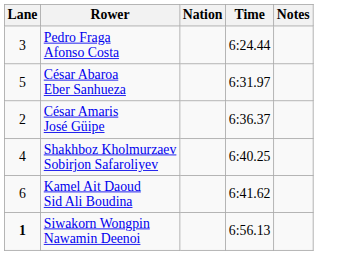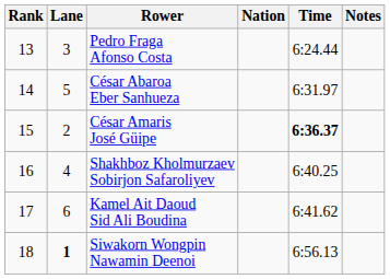 <table class="wikitable sortable" style="text-align:center">
 <tr>
+<th>Rank</th>
 <th>Lane</th>
 <th>Rower</th>
 <th>Nation</th>
 <th>Time</th>
 <th>Notes</th>
 </tr>
 <tr>
+<td>13</td>
 <td>3</td>
 <td align=left><a href='#'>Pedro Fraga </a><br><a href='#'>Afonso Costa</a></td>
 <td align=left></td>
 <td>6:24.44</td>
 <td></td>
 </tr>
 <tr>
+<td>14</td>
 <td>5</td>
 <td align="left"><a href='#'>César Abaroa</a><br><a href='#'>Eber Sanhueza</a></td>
 <td align="left"></td>
 <td>6:31.97</td>
 <td></td>
 </tr>
 <tr>
+<td>15</td>
 <td>2</td>
 <td align=left><a href='#'>César Amaris</a><br><a href='#'>José Güipe</a></td>
 <td align=left></td>
-<td>6:36.37</td>
+<td><strong>6:36.37</strong></td>
 <td></td>
 </tr>
 <tr>
+<td>16</td>
 <td>4</td>
 <td align=left><a href='#'>Shakhboz Kholmurzaev</a><br><a href='#'>Sobirjon Safaroliyev</a></td>
 <td align=left></td>
 <td>6:40.25</td>
 <td></td>
 </tr>
 <tr>
+<td>17</td>
 <td>6</td>
 <td align="left"><a href='#'>Kamel Ait Daoud</a><br><a href='#'>Sid Ali Boudina</a></td>
 <td align="left"></td>
 <td>6:41.62</td>
 <td></td>
 </tr>
 <tr>
+<td>18</td>
 <td><strong>1</strong></td>
 <td align=left><a href='#'>Siwakorn Wongpin</a><br><a href='#'>Nawamin Deenoi</a></td>
 <td align=left></td>
 <td>6:56.13</td>
 <td></td>
 </tr>
 </table>
